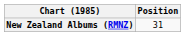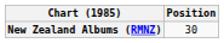 <table class="wikitable plainrowheaders" style="text-align:center">
 <tr>
 <th scope="col">Chart (1985)</th>
 <th scope="col">Position</th>
 </tr>
 <tr>
 <th scope="row">New Zealand Albums (<a href='#'>RMNZ</a>)</th>
-<td>31</td>
+<td>30</td>
 </tr>
 </table>
